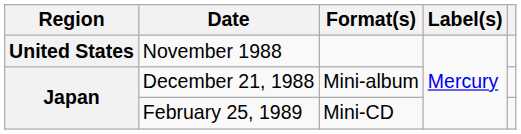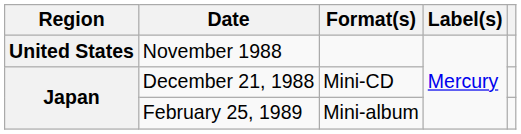 <table class="wikitable plainrowheaders">
 <tr>
 <th scope="col">Region</th>
 <th scope="col">Date</th>
 <th scope="col">Format(s)</th>
 <th scope="col">Label(s)</th>
 <th scope="col"></th>
 </tr>
 <tr>
 <th scope="row">United States</th>
 <td>November 1988</td>
 <td></td>
 <td rowspan="3"><a href='#'>Mercury</a></td>
 <td></td>
 </tr>
 <tr>
 <th scope="row" rowspan="2">Japan</th>
 <td>December 21, 1988</td>
-<td>Mini-album</td>
+<td>Mini-CD</td>
 <td></td>
 </tr>
 <tr>
 <td>February 25, 1989</td>
-<td>Mini-CD</td>
+<td>Mini-album</td>
 <td></td>
 </tr>
 </table>
